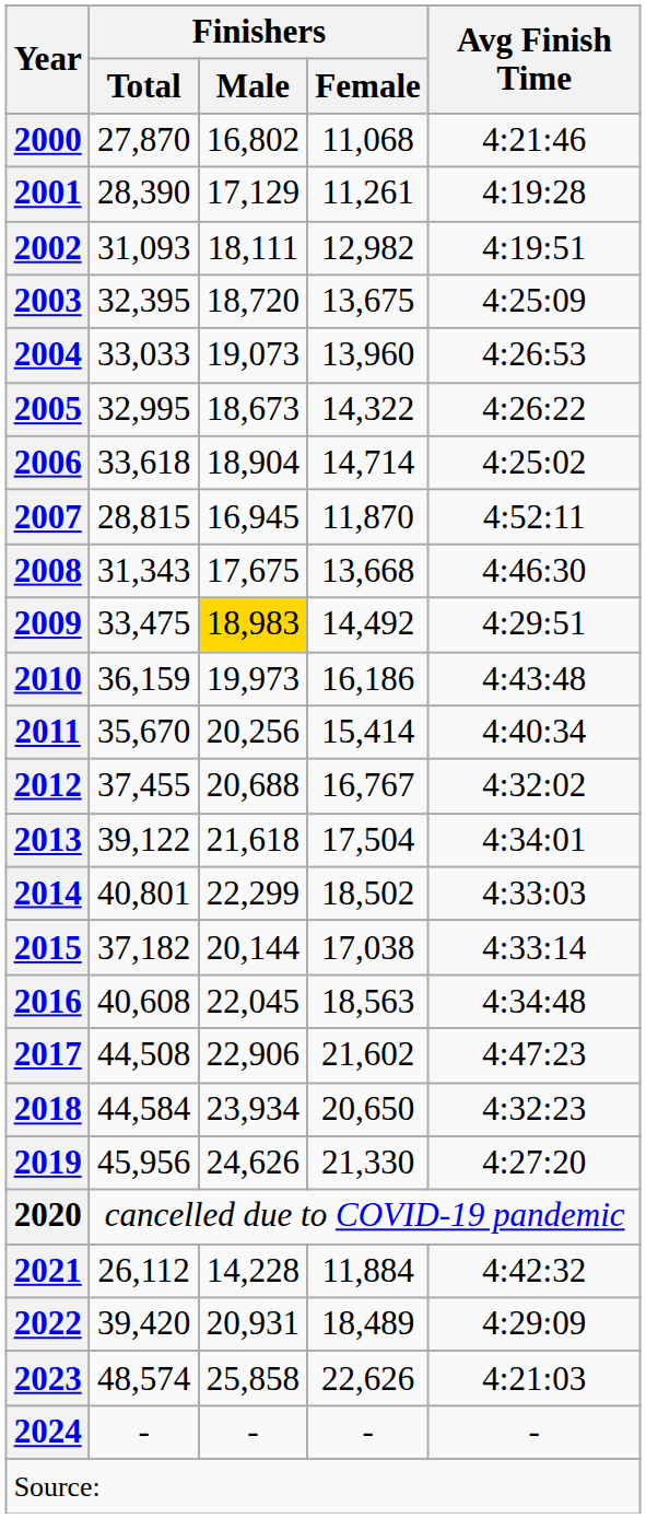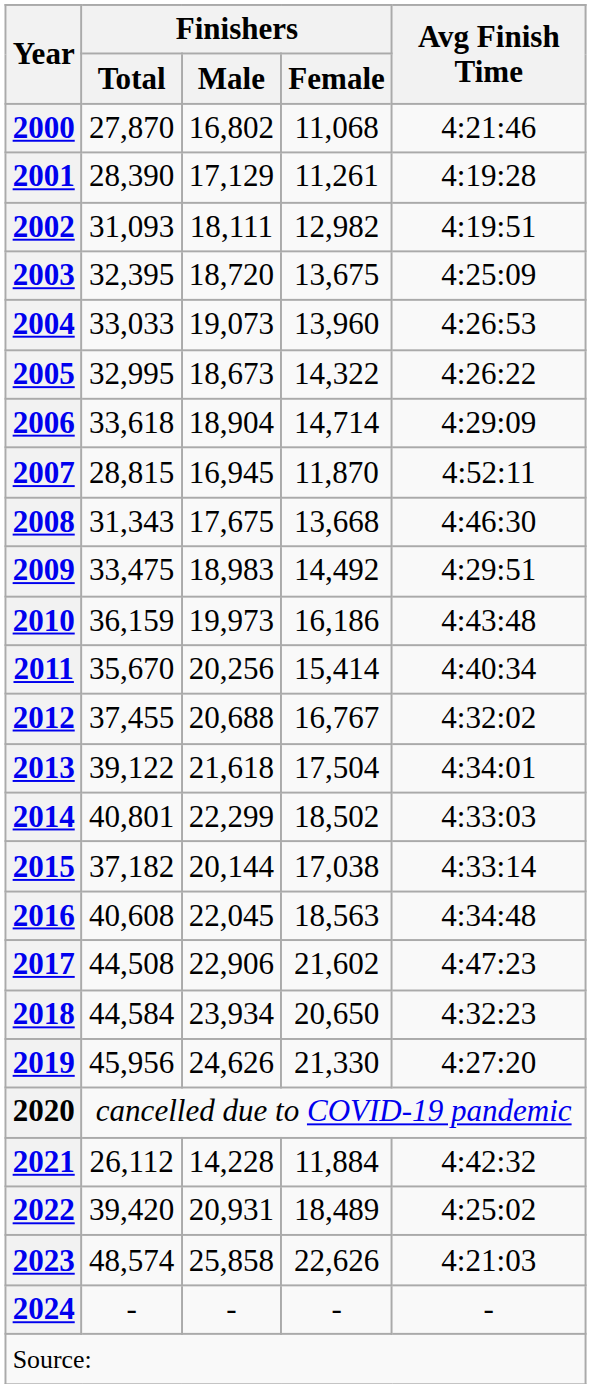 <table class="wikitable collapsible plainrowheaders" style="width:300px; text-align:center; margin:0 1em; float:right">
 <tr>
 <th scope="col" rowspan="2">Year</th>
 <th scope="col" colspan="3">Finishers</th>
 <th scope="col" rowspan="2">Avg Finish Time</th>
 </tr>
 <tr>
 <th scope="col">Total</th>
 <th scope="col">Male</th>
 <th scope="col">Female</th>
 </tr>
 <tr>
 <th scope="row"><a href='#'>2000</a></th>
 <td>27,870</td>
 <td>16,802</td>
 <td>11,068</td>
 <td>4:21:46</td>
 </tr>
 <tr>
 <th scope="row"><a href='#'>2001</a></th>
 <td>28,390</td>
 <td>17,129</td>
 <td>11,261</td>
 <td>4:19:28</td>
 </tr>
 <tr>
 <th scope="row"><a href='#'>2002</a></th>
 <td>31,093</td>
 <td>18,111</td>
 <td>12,982</td>
 <td>4:19:51</td>
 </tr>
 <tr>
 <th scope="row"><a href='#'>2003</a></th>
 <td>32,395</td>
 <td>18,720</td>
 <td>13,675</td>
 <td>4:25:09</td>
 </tr>
 <tr>
 <th scope="row"><a href='#'>2004</a></th>
 <td>33,033</td>
 <td>19,073</td>
 <td>13,960</td>
 <td>4:26:53</td>
 </tr>
 <tr>
 <th scope="row"><a href='#'>2005</a></th>
 <td>32,995</td>
 <td>18,673</td>
 <td>14,322</td>
 <td>4:26:22</td>
 </tr>
 <tr>
 <th scope="row"><a href='#'>2006</a></th>
 <td>33,618</td>
 <td>18,904</td>
 <td>14,714</td>
-<td>4:25:02</td>
+<td>4:29:09</td>
 </tr>
 <tr>
 <th scope="row"><a href='#'>2007</a></th>
 <td>28,815</td>
 <td>16,945</td>
 <td>11,870</td>
 <td>4:52:11</td>
 </tr>
 <tr>
 <th scope="row"><a href='#'>2008</a></th>
 <td>31,343</td>
 <td>17,675</td>
 <td>13,668</td>
 <td>4:46:30</td>
 </tr>
 <tr>
 <th scope="row"><a href='#'>2009</a></th>
 <td>33,475</td>
-<td style="background: gold;">18,983</td>
+<td>18,983</td>
 <td>14,492</td>
 <td>4:29:51</td>
 </tr>
 <tr>
 <th scope="row"><a href='#'>2010</a></th>
 <td>36,159</td>
 <td>19,973</td>
 <td>16,186</td>
 <td>4:43:48</td>
 </tr>
 <tr>
 <th scope="row"><a href='#'>2011</a></th>
 <td>35,670</td>
 <td>20,256</td>
 <td>15,414</td>
 <td>4:40:34</td>
 </tr>
 <tr>
 <th scope="row"><a href='#'>2012</a></th>
 <td>37,455</td>
 <td>20,688</td>
 <td>16,767</td>
 <td>4:32:02</td>
 </tr>
 <tr>
 <th scope="row"><a href='#'>2013</a></th>
 <td>39,122</td>
 <td>21,618</td>
 <td>17,504</td>
 <td>4:34:01</td>
 </tr>
 <tr>
 <th scope="row"><a href='#'>2014</a></th>
 <td>40,801</td>
 <td>22,299</td>
 <td>18,502</td>
 <td>4:33:03</td>
 </tr>
 <tr>
 <th scope="row"><a href='#'>2015</a></th>
 <td>37,182</td>
 <td>20,144</td>
 <td>17,038</td>
 <td>4:33:14</td>
 </tr>
 <tr>
 <th scope="row"><a href='#'>2016</a></th>
 <td>40,608</td>
 <td>22,045</td>
 <td>18,563</td>
 <td>4:34:48</td>
 </tr>
 <tr>
 <th scope="row"><a href='#'>2017</a></th>
 <td>44,508</td>
 <td>22,906</td>
 <td>21,602</td>
 <td>4:47:23</td>
 </tr>
 <tr>
 <th scope="row"><a href='#'>2018</a></th>
 <td>44,584</td>
 <td>23,934</td>
 <td>20,650</td>
 <td>4:32:23</td>
 </tr>
 <tr>
 <th scope="row"><a href='#'>2019</a></th>
 <td>45,956</td>
 <td>24,626</td>
 <td>21,330</td>
 <td>4:27:20</td>
 </tr>
 <tr>
 <th scope="row">2020</th>
 <td colspan="4" align="center"><em>cancelled due to <a href='#'>COVID-19 pandemic</a> </em></td>
 </tr>
 <tr>
 <th scope="row"><a href='#'>2021</a></th>
 <td>26,112</td>
 <td>14,228</td>
 <td>11,884</td>
 <td>4:42:32</td>
 </tr>
 <tr>
 <th scope="row"><a href='#'>2022</a></th>
 <td>39,420</td>
 <td>20,931</td>
 <td>18,489</td>
-<td>4:29:09</td>
+<td>4:25:02</td>
 </tr>
 <tr>
 <th scope="row"><a href='#'>2023</a></th>
 <td>48,574</td>
 <td>25,858</td>
 <td>22,626</td>
 <td>4:21:03</td>
 </tr>
 <tr>
 <th scope="row"><a href='#'>2024</a></th>
 <td>-</td>
 <td>-</td>
 <td>-</td>
 <td>-</td>
 </tr>
 <tr>
 <td colspan="5" style="text-align:left;"><small>Source:</small></td>
 </tr>
 </table>
